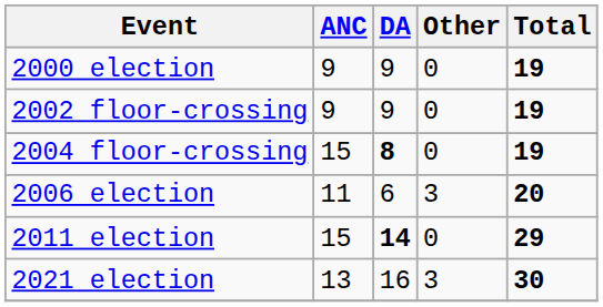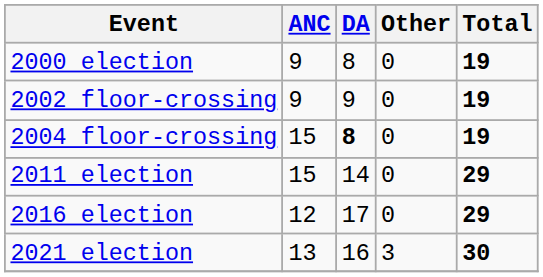 <table class="wikitable">
 <tr>
 <th>Event</th>
 <th><a href='#'>ANC</a></th>
 <th><a href='#'>DA</a></th>
 <th>Other</th>
 <th>Total</th>
 </tr>
 <tr>
 <td><a href='#'>2000 election</a></td>
 <td>9</td>
-<td>9</td>
+<td>8</td>
 <td>0</td>
 <td><strong>19</strong></td>
 </tr>
 <tr>
 <td><a href='#'>2002 floor-crossing</a></td>
 <td>9</td>
 <td>9</td>
 <td>0</td>
 <td><strong>19</strong></td>
 </tr>
 <tr>
 <td><a href='#'>2004 floor-crossing</a></td>
 <td>15</td>
 <td><strong>8</strong></td>
 <td>0</td>
 <td><strong>19</strong></td>
 </tr>
 <tr>
-<td><a href='#'>2006 election</a></td>
-<td>11</td>
-<td>6</td>
-<td>3</td>
-<td><strong>20</strong></td>
+<td><a href='#'>2011 election</a></td>
+<td>15</td>
+<td>14</td>
+<td>0</td>
+<td><strong>29</strong></td>
 </tr>
 <tr>
-<td><a href='#'>2011 election</a></td>
-<td>15</td>
-<td><strong>14</strong></td>
+<td><a href='#'>2016 election</a></td>
+<td>12</td>
+<td>17</td>
 <td>0</td>
 <td><strong>29</strong></td>
 </tr>
 <tr>
 <td><a href='#'>2021 election</a></td>
 <td>13</td>
 <td>16</td>
 <td>3</td>
 <td><strong>30</strong></td>
 </tr>
 <tr>
 </tr>
 </table>
